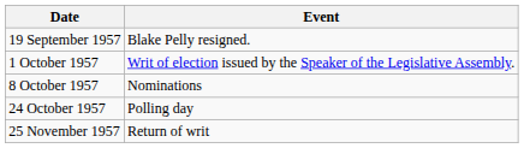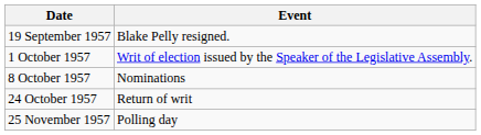 <table class="wikitable">
 <tr>
 <th>Date</th>
 <th>Event</th>
 </tr>
 <tr>
 <td>19 September 1957</td>
 <td>Blake Pelly resigned.</td>
 </tr>
 <tr>
 <td>1 October 1957</td>
 <td><a href='#'>Writ of election</a> issued by the <a href='#'>Speaker of the Legislative Assembly</a>.</td>
 </tr>
 <tr>
 <td>8 October 1957</td>
 <td>Nominations</td>
 </tr>
 <tr>
 <td>24 October 1957</td>
-<td>Polling day</td>
+<td>Return of writ</td>
 </tr>
 <tr>
 <td>25 November 1957</td>
-<td>Return of writ</td>
+<td>Polling day</td>
 </tr>
 </table>
